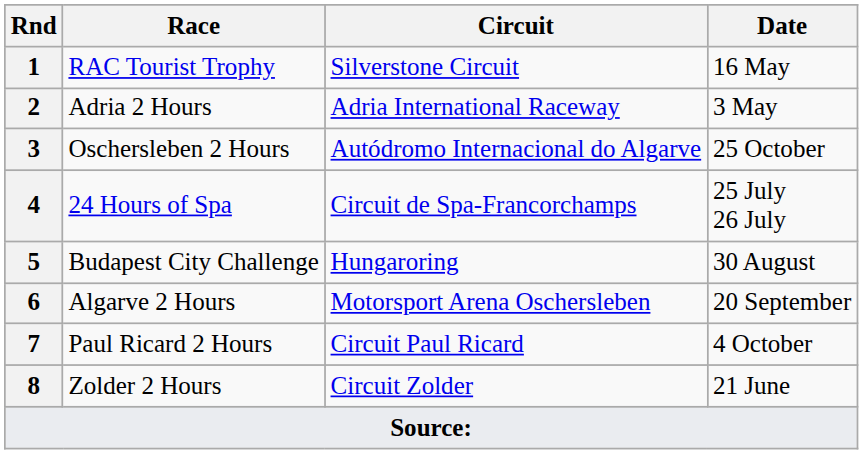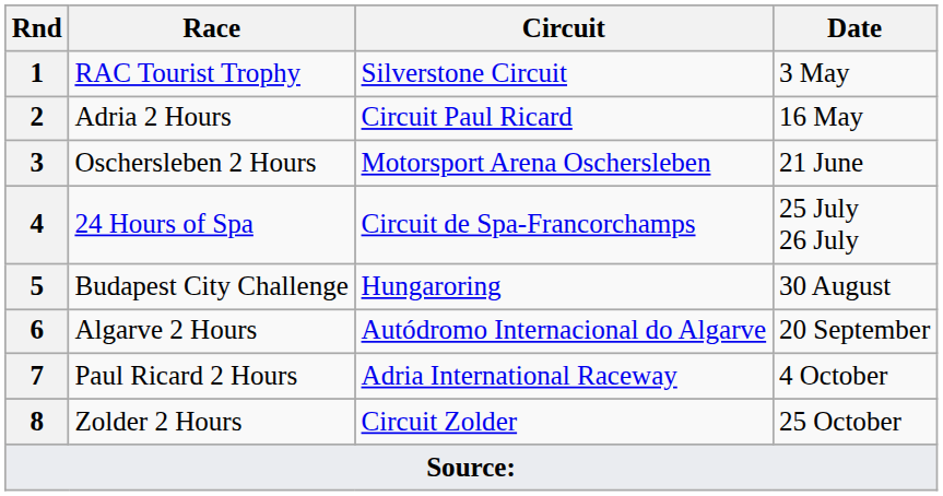 <table class="wikitable" style="font-size: 90%;">
 <tr>
 <th>Rnd</th>
 <th>Race</th>
 <th>Circuit</th>
 <th>Date</th>
 </tr>
 <tr>
 <th>1</th>
 <td> <a href='#'>RAC Tourist Trophy</a></td>
 <td><a href='#'>Silverstone Circuit</a></td>
-<td>16 May</td>
+<td>3 May</td>
 </tr>
 <tr>
 <th>2</th>
 <td> Adria 2 Hours</td>
-<td><a href='#'>Adria International Raceway</a></td>
-<td>3 May</td>
+<td><a href='#'>Circuit Paul Ricard</a></td>
+<td>16 May</td>
 </tr>
 <tr>
 <th>3</th>
 <td> Oschersleben 2 Hours</td>
-<td><a href='#'>Autódromo Internacional do Algarve</a></td>
-<td>25 October</td>
+<td><a href='#'>Motorsport Arena Oschersleben</a></td>
+<td>21 June</td>
 </tr>
 <tr>
 <th>4</th>
 <td> <a href='#'>24 Hours of Spa</a></td>
 <td><a href='#'>Circuit de Spa-Francorchamps</a></td>
 <td>25 July<br>26 July</td>
 </tr>
 <tr>
 <th>5</th>
 <td> Budapest City Challenge</td>
 <td><a href='#'>Hungaroring</a></td>
 <td>30 August</td>
 </tr>
 <tr>
 <th>6</th>
 <td> Algarve 2 Hours</td>
-<td><a href='#'>Motorsport Arena Oschersleben</a></td>
+<td><a href='#'>Autódromo Internacional do Algarve</a></td>
 <td>20 September</td>
 </tr>
 <tr>
 <th>7</th>
 <td> Paul Ricard 2 Hours</td>
-<td><a href='#'>Circuit Paul Ricard</a></td>
+<td><a href='#'>Adria International Raceway</a></td>
 <td>4 October</td>
 </tr>
 <tr>
 <th>8</th>
 <td> Zolder 2 Hours</td>
 <td><a href='#'>Circuit Zolder</a></td>
-<td>21 June</td>
+<td>25 October</td>
 </tr>
 <tr class="sortbottom">
 <td colspan="4" style="background-color:#EAECF0;text-align:center"><strong>Source:</strong></td>
 </tr>
 </table>
